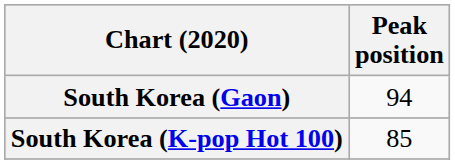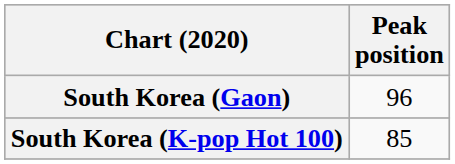 <table class="wikitable plainrowheaders" style="text-align:center">
 <tr>
 <th scope="col">Chart (2020)</th>
 <th scope="col">Peak<br>position</th>
 </tr>
 <tr>
 <th scope="row">South Korea (<a href='#'>Gaon</a>)</th>
-<td>94</td>
+<td>96</td>
 </tr>
 <tr>
 <th scope="row">South Korea (<a href='#'>K-pop Hot 100</a>)</th>
 <td>85</td>
 </tr>
 </table>
